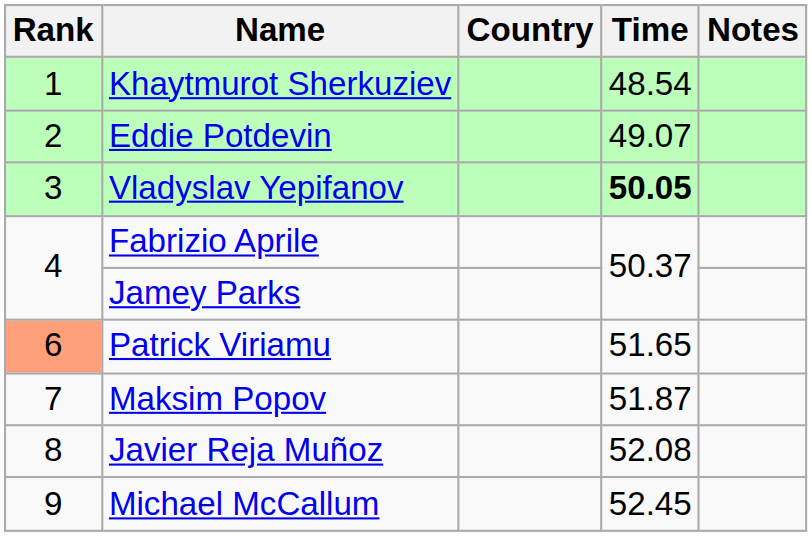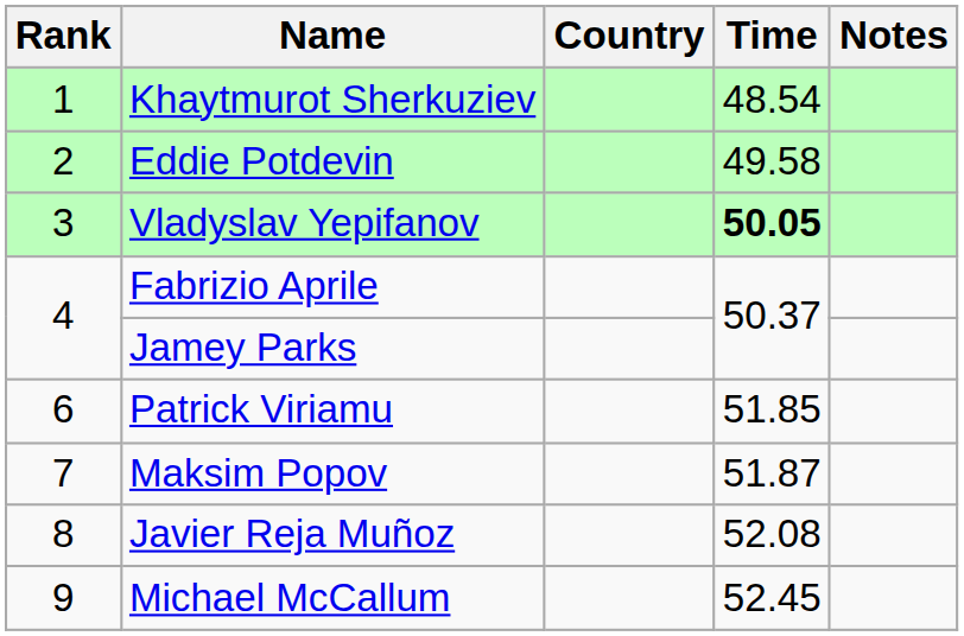 <table class="wikitable" style="text-align:center">
 <tr>
 <th>Rank</th>
 <th>Name</th>
 <th>Country</th>
 <th>Time</th>
 <th>Notes</th>
 </tr>
 <tr bgcolor=bbffbb>
 <td>1</td>
 <td align="left"><a href='#'>Khaytmurot Sherkuziev</a></td>
 <td align="left"></td>
 <td>48.54</td>
 <td></td>
 </tr>
 <tr bgcolor=bbffbb>
 <td>2</td>
 <td align="left"><a href='#'>Eddie Potdevin</a></td>
 <td align="left"></td>
-<td>49.07</td>
+<td>49.58</td>
 <td></td>
 </tr>
 <tr bgcolor=bbffbb>
 <td>3</td>
 <td align="left"><a href='#'>Vladyslav Yepifanov</a></td>
 <td align="left"></td>
 <td><strong>50.05</strong></td>
 <td></td>
 </tr>
 <tr>
 <td rowspan=2>4</td>
 <td align="left"><a href='#'>Fabrizio Aprile</a></td>
 <td align="left"></td>
 <td rowspan=2>50.37</td>
 <td></td>
 </tr>
 <tr>
 <td align="left"><a href='#'>Jamey Parks</a></td>
 <td align="left"></td>
 <td></td>
 </tr>
 <tr>
-<td style="background: lightsalmon;">6</td>
+<td>6</td>
 <td align="left"><a href='#'>Patrick Viriamu</a></td>
 <td align="left"></td>
-<td>51.65</td>
+<td>51.85</td>
 <td></td>
 </tr>
 <tr>
 <td>7</td>
 <td align="left"><a href='#'>Maksim Popov</a></td>
 <td align="left"></td>
 <td>51.87</td>
 <td></td>
 </tr>
 <tr>
 <td>8</td>
 <td align="left"><a href='#'>Javier Reja Muñoz</a></td>
 <td align="left"></td>
 <td>52.08</td>
 <td></td>
 </tr>
 <tr>
 <td>9</td>
 <td align="left"><a href='#'>Michael McCallum</a></td>
 <td align="left"></td>
 <td>52.45</td>
 <td></td>
 </tr>
 </table>
